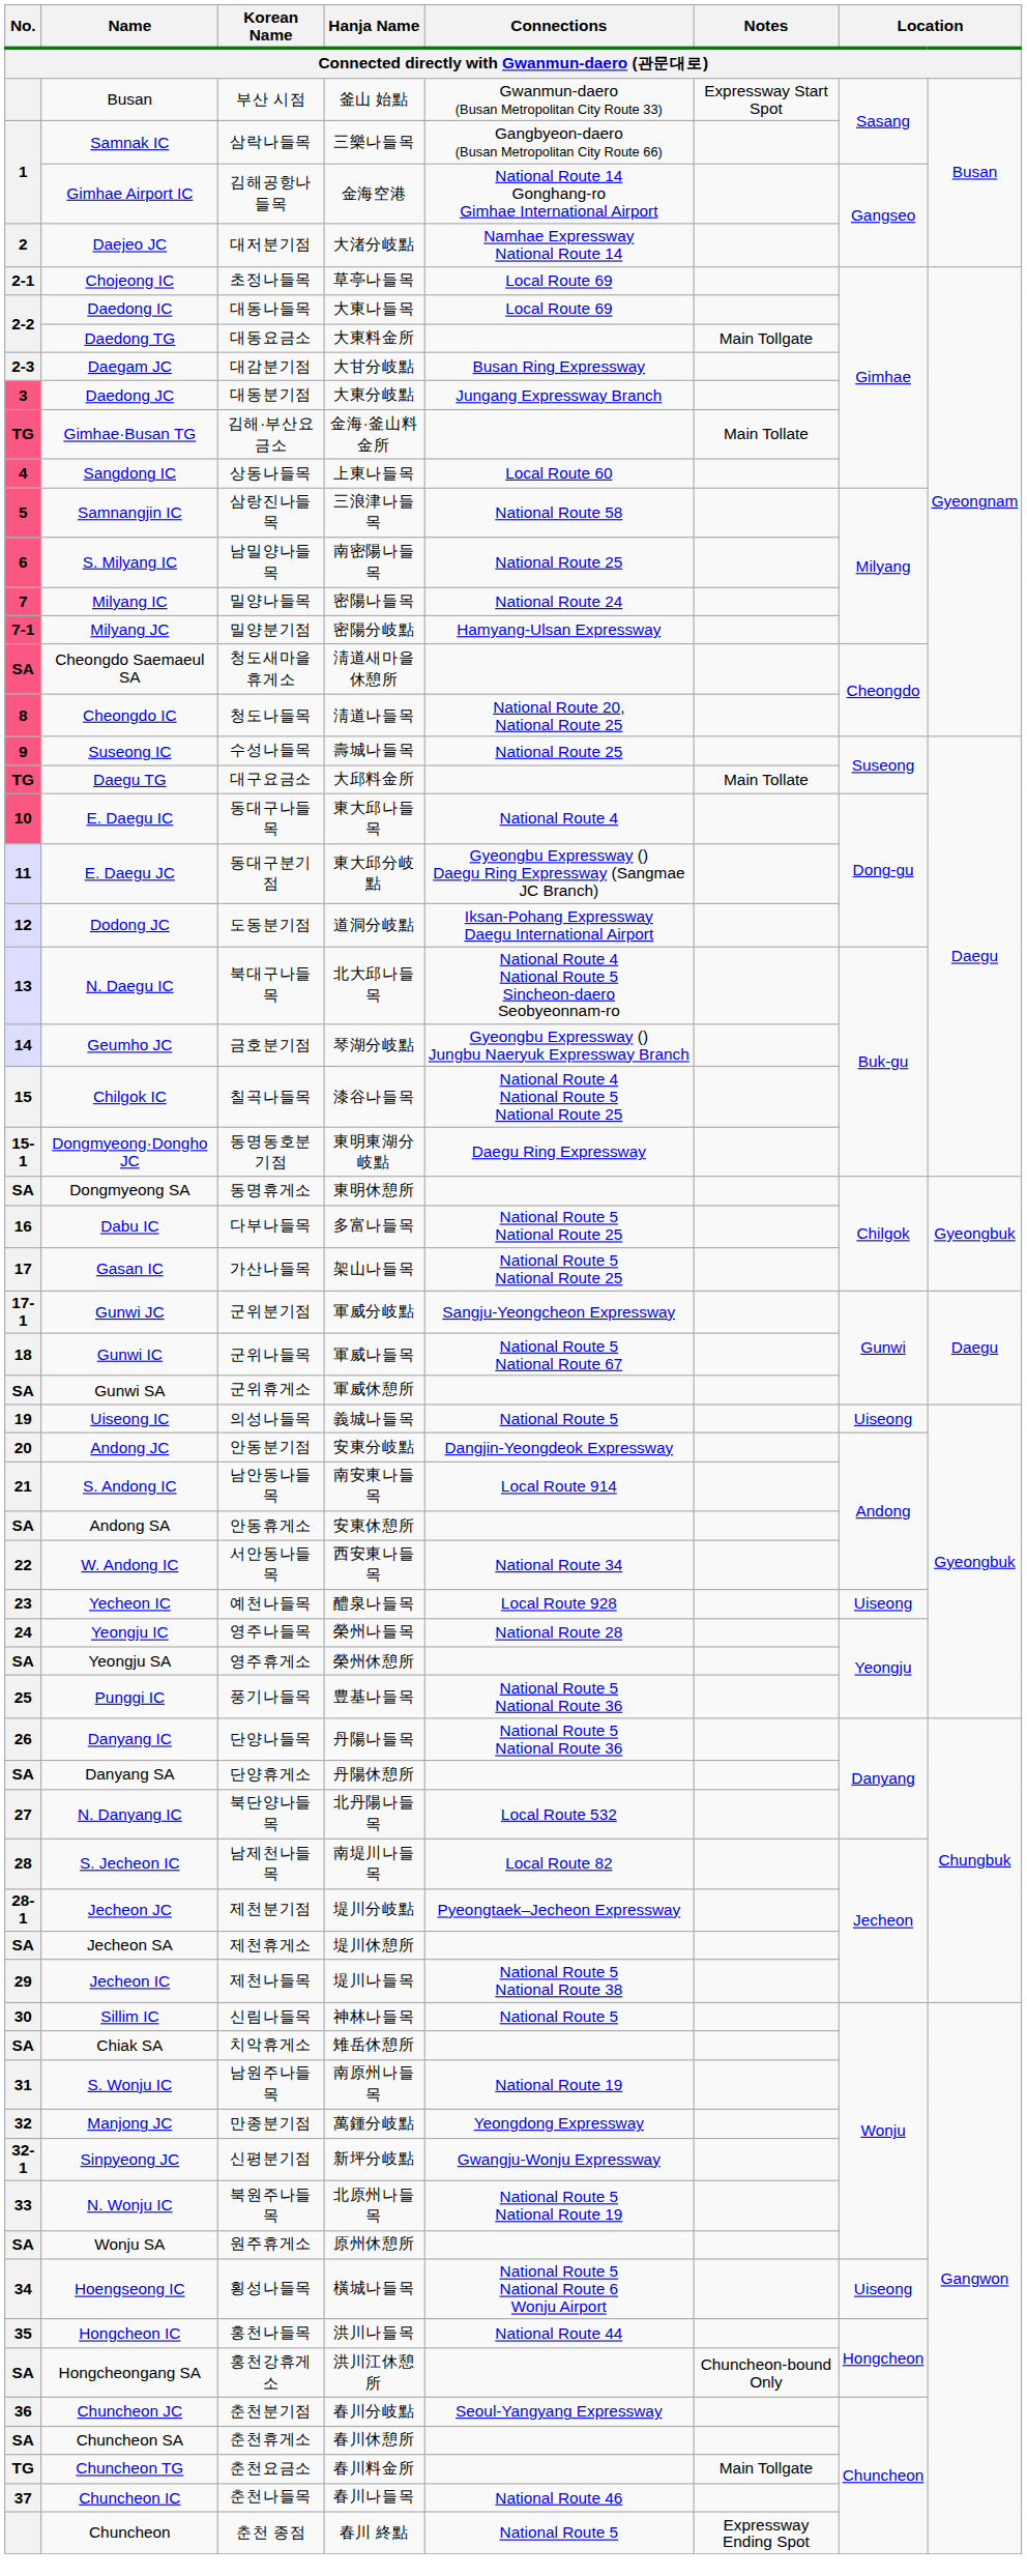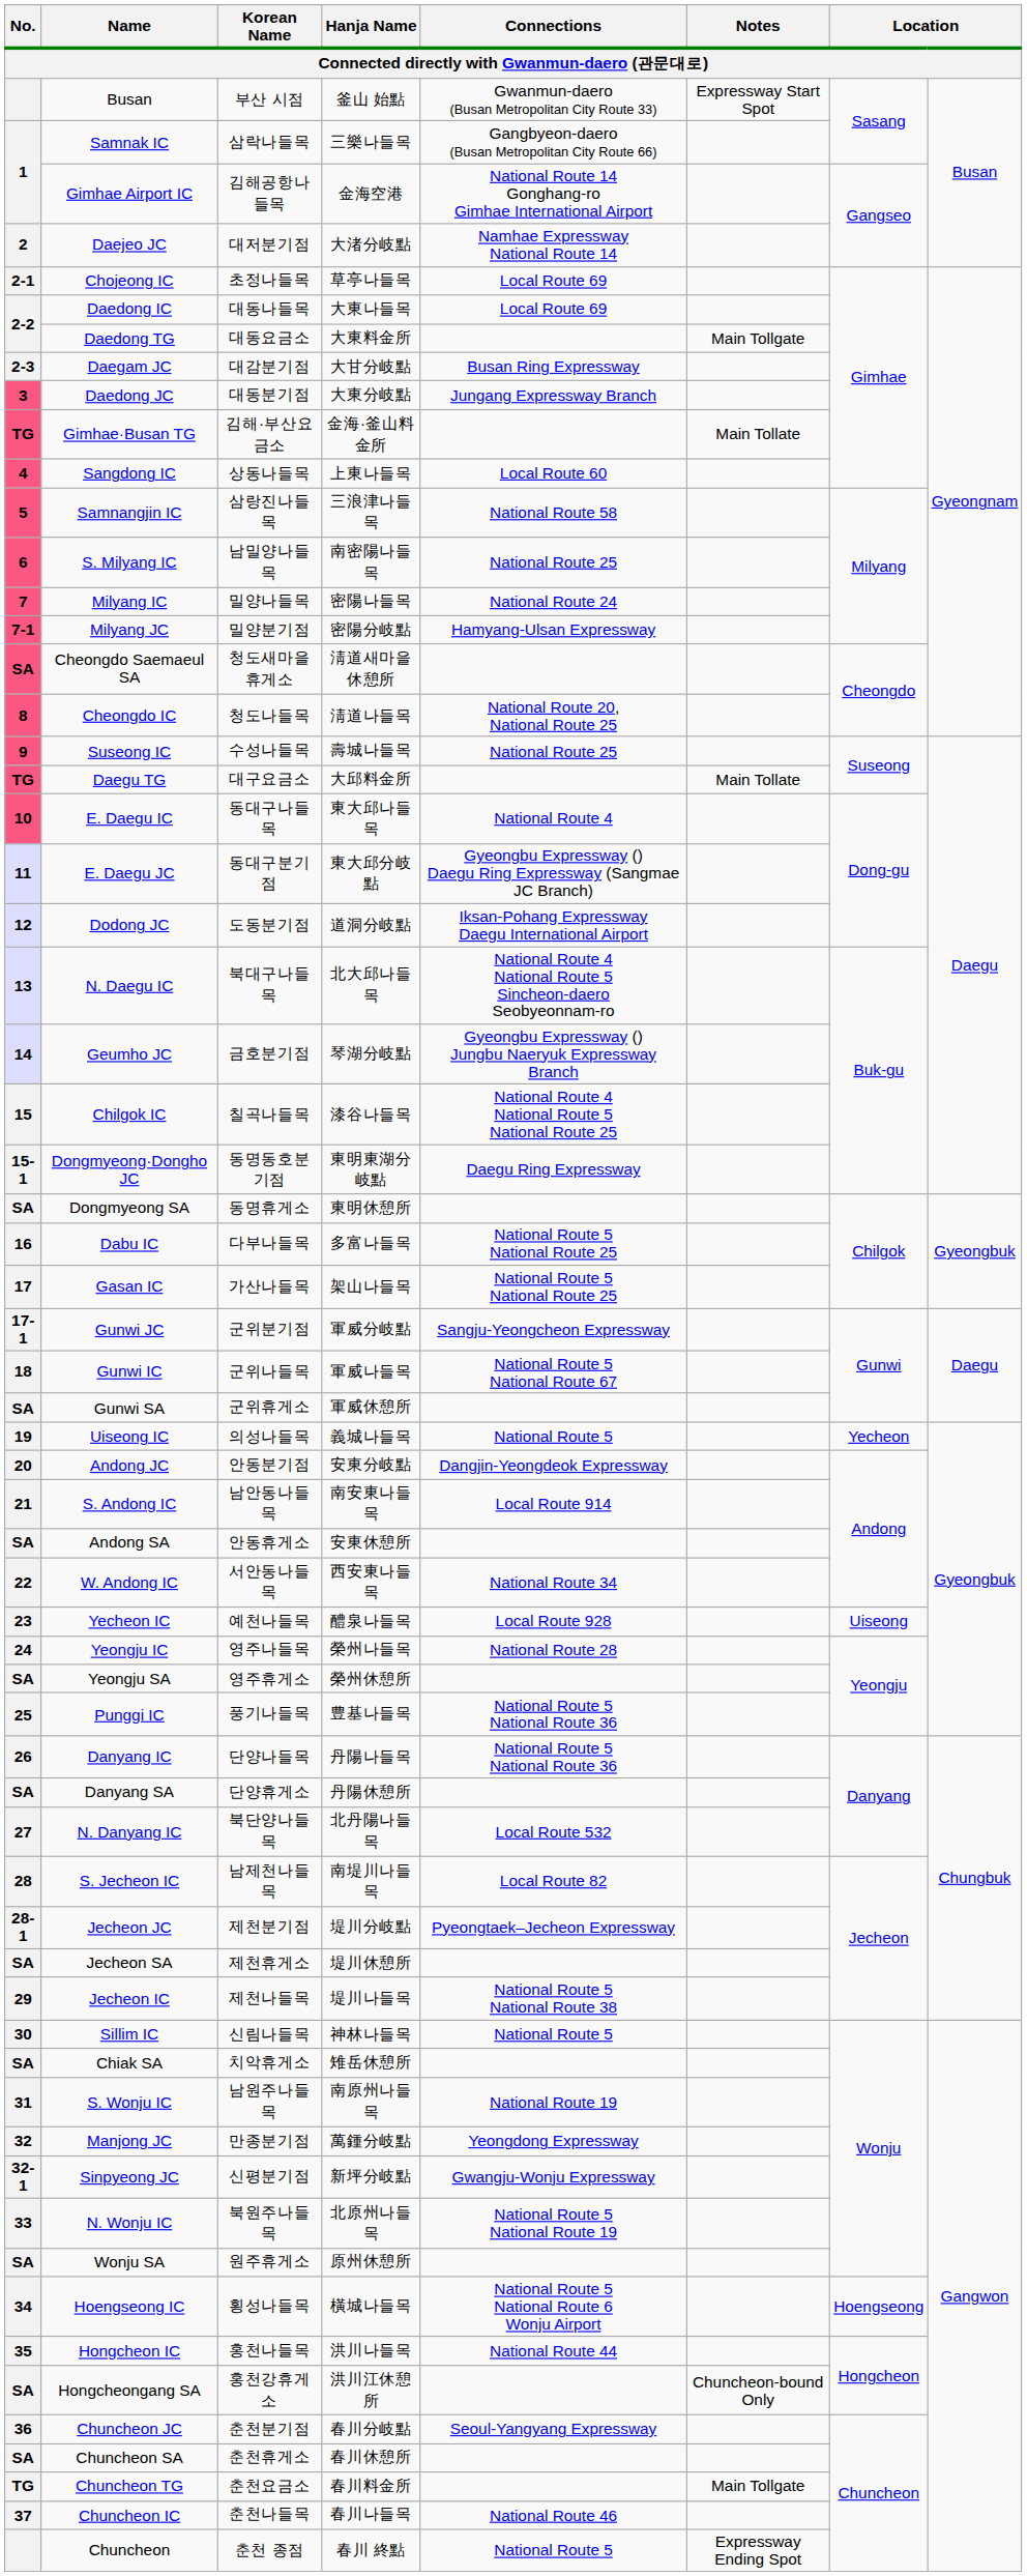 <table class="wikitable" style="font-size: 85%; text-align: center;">
 <tr style="border-bottom:solid 0.25em green;">
 <th>No.</th>
 <th>Name</th>
 <th>Korean Name</th>
 <th>Hanja Name</th>
 <th>Connections</th>
 <th>Notes</th>
 <th colspan="2">Location</th>
 </tr>
 <tr>
 <th colspan="8">Connected directly with  <a href='#'>Gwanmun-daero</a> (관문대로)</th>
 </tr>
 <tr>
 <th></th>
 <td>Busan</td>
 <td>부산 시점</td>
 <td>釜山 始點</td>
 <td> Gwanmun-daero<br><small>(Busan Metropolitan City Route 33)</small></td>
 <td>Expressway Start Spot</td>
 <td rowspan="2"><a href='#'>Sasang</a></td>
 <td rowspan="4"><a href='#'>Busan</a></td>
 </tr>
 <tr>
 <th rowspan="2">1</th>
 <td><a href='#'>Samnak IC</a></td>
 <td>삼락나들목</td>
 <td>三樂나들목</td>
 <td> Gangbyeon-daero<br><small>(Busan Metropolitan City Route 66)</small></td>
 <td></td>
 </tr>
 <tr>
 <td><a href='#'>Gimhae Airport IC</a></td>
 <td>김해공항나들목</td>
 <td>金海空港</td>
 <td> <a href='#'>National Route 14</a><br>Gonghang-ro<br><a href='#'>Gimhae International Airport</a></td>
 <td></td>
 <td rowspan="2"><a href='#'>Gangseo</a></td>
 </tr>
 <tr>
 <th>2</th>
 <td><a href='#'>Daejeo JC</a></td>
 <td>대저분기점</td>
 <td>大渚分岐點</td>
 <td> <a href='#'>Namhae Expressway</a><br> <a href='#'>National Route 14</a></td>
 <td></td>
 </tr>
 <tr>
 <th>2-1</th>
 <td><a href='#'>Chojeong IC</a></td>
 <td>초정나들목</td>
 <td>草亭나들목</td>
 <td><a href='#'>Local Route 69</a></td>
 <td></td>
 <td rowspan="7"><a href='#'>Gimhae</a></td>
 <td rowspan="13"><a href='#'>Gyeongnam</a></td>
 </tr>
 <tr>
 <th rowspan="2">2-2</th>
 <td><a href='#'>Daedong IC</a></td>
 <td>대동나들목</td>
 <td>大東나들목</td>
 <td><a href='#'>Local Route 69</a></td>
 <td></td>
 </tr>
 <tr>
 <td><a href='#'>Daedong TG</a></td>
 <td>대동요금소</td>
 <td>大東料金所</td>
 <td></td>
 <td>Main Tollgate</td>
 </tr>
 <tr>
 <th>2-3</th>
 <td><a href='#'>Daegam JC</a></td>
 <td>대감분기점</td>
 <td>大甘分岐點</td>
 <td> <a href='#'>Busan Ring Expressway</a></td>
 <td></td>
 </tr>
 <tr>
 <th style="background-color: #FA5882;">3</th>
 <td><a href='#'>Daedong JC</a></td>
 <td>대동분기점</td>
 <td>大東分岐點</td>
 <td> <a href='#'>Jungang Expressway Branch</a></td>
 <td></td>
 </tr>
 <tr>
 <th style="background-color: #FA5882;">TG</th>
 <td><a href='#'>Gimhae·Busan TG</a></td>
 <td>김해·부산요금소</td>
 <td>金海·釜山料金所</td>
 <td></td>
 <td>Main Tollate</td>
 </tr>
 <tr>
 <th style="background-color: #FA5882;">4</th>
 <td><a href='#'>Sangdong IC</a></td>
 <td>상동나들목</td>
 <td>上東나들목</td>
 <td><a href='#'>Local Route 60</a></td>
 <td></td>
 </tr>
 <tr>
 <th style="background-color: #FA5882;">5</th>
 <td><a href='#'>Samnangjin IC</a></td>
 <td>삼랑진나들목</td>
 <td>三浪津나들목</td>
 <td> <a href='#'>National Route 58</a></td>
 <td></td>
 <td rowspan="4"><a href='#'>Milyang</a></td>
 </tr>
 <tr>
 <th style="background-color: #FA5882;">6</th>
 <td><a href='#'>S. Milyang IC</a></td>
 <td>남밀양나들목</td>
 <td>南密陽나들목</td>
 <td> <a href='#'>National Route 25</a></td>
 <td></td>
 </tr>
 <tr>
 <th style="background-color: #FA5882;">7</th>
 <td><a href='#'>Milyang IC</a></td>
 <td>밀양나들목</td>
 <td>密陽나들목</td>
 <td> <a href='#'>National Route 24</a></td>
 <td></td>
 </tr>
 <tr>
 <th style="background-color: #FA5882;">7-1</th>
 <td><a href='#'>Milyang JC</a></td>
 <td>밀양분기점</td>
 <td>密陽分岐點</td>
 <td> <a href='#'>Hamyang-Ulsan Expressway</a></td>
 <td></td>
 </tr>
 <tr>
 <th style="background-color: #FA5882;">SA</th>
 <td>Cheongdo Saemaeul SA</td>
 <td>청도새마을휴게소</td>
 <td>淸道새마을休憩所</td>
 <td></td>
 <td></td>
 <td rowspan="2"><a href='#'>Cheongdo</a></td>
 </tr>
 <tr>
 <th style="background-color: #FA5882;">8</th>
 <td><a href='#'>Cheongdo IC</a></td>
 <td>청도나들목</td>
 <td>淸道나들목</td>
 <td> <a href='#'>National Route 20</a>,<br> <a href='#'>National Route 25</a></td>
 <td></td>
 </tr>
 <tr>
 <th style="background-color: #FA5882;">9</th>
 <td><a href='#'>Suseong IC</a></td>
 <td>수성나들목</td>
 <td>壽城나들목</td>
 <td> <a href='#'>National Route 25</a></td>
 <td></td>
 <td rowspan="2"><a href='#'>Suseong</a></td>
 <td rowspan="9"><a href='#'>Daegu</a></td>
 </tr>
 <tr>
 <th style="background-color: #FA5882;">TG</th>
 <td><a href='#'>Daegu TG</a></td>
 <td>대구요금소</td>
 <td>大邱料金所</td>
 <td></td>
 <td>Main Tollate</td>
 </tr>
 <tr>
 <th style="background-color: #FA5882;">10</th>
 <td><a href='#'>E. Daegu IC</a></td>
 <td>동대구나들목</td>
 <td>東大邱나들목</td>
 <td> <a href='#'>National Route 4</a></td>
 <td></td>
 <td rowspan="3"><a href='#'>Dong-gu</a></td>
 </tr>
 <tr>
 <th style="background-color: #ddddff;">11</th>
 <td><a href='#'>E. Daegu JC</a></td>
 <td>동대구분기점</td>
 <td>東大邱分岐點</td>
 <td> <a href='#'>Gyeongbu Expressway</a> ()<br> <a href='#'>Daegu Ring Expressway</a> (Sangmae JC Branch)</td>
 <td></td>
 </tr>
 <tr>
 <th style="background-color: #ddddff;">12</th>
 <td><a href='#'>Dodong JC</a></td>
 <td>도동분기점</td>
 <td>道洞分岐點</td>
 <td> <a href='#'>Iksan-Pohang Expressway</a><br><a href='#'>Daegu International Airport</a></td>
 <td></td>
 </tr>
 <tr>
 <th style="background-color: #ddddff;">13</th>
 <td><a href='#'>N. Daegu IC</a></td>
 <td>북대구나들목</td>
 <td>北大邱나들목</td>
 <td> <a href='#'>National Route 4</a><br> <a href='#'>National Route 5</a><br> <a href='#'>Sincheon-daero</a><br>Seobyeonnam-ro</td>
 <td></td>
 <td rowspan="4"><a href='#'>Buk-gu</a></td>
 </tr>
 <tr>
 <th style="background-color: #ddddff;">14</th>
 <td><a href='#'>Geumho JC</a></td>
 <td>금호분기점</td>
 <td>琴湖分岐點</td>
 <td> <a href='#'>Gyeongbu Expressway</a> ()<br> <a href='#'>Jungbu Naeryuk Expressway Branch</a></td>
 <td></td>
 </tr>
 <tr>
 <th>15</th>
 <td><a href='#'>Chilgok IC</a></td>
 <td>칠곡나들목</td>
 <td>漆谷나들목</td>
 <td> <a href='#'>National Route 4</a><br> <a href='#'>National Route 5</a><br> <a href='#'>National Route 25</a></td>
 <td></td>
 </tr>
 <tr>
 <th>15-1</th>
 <td><a href='#'>Dongmyeong·Dongho JC</a></td>
 <td>동명동호분기점</td>
 <td>東明東湖分岐點</td>
 <td> <a href='#'>Daegu Ring Expressway</a></td>
 <td></td>
 </tr>
 <tr>
 <th>SA</th>
 <td>Dongmyeong SA</td>
 <td>동명휴게소</td>
 <td>東明休憩所</td>
 <td></td>
 <td></td>
 <td rowspan="3"><a href='#'>Chilgok</a></td>
 <td rowspan="3"><a href='#'>Gyeongbuk</a></td>
 </tr>
 <tr>
 <th>16</th>
 <td><a href='#'>Dabu IC</a></td>
 <td>다부나들목</td>
 <td>多富나들목</td>
 <td> <a href='#'>National Route 5</a><br> <a href='#'>National Route 25</a></td>
 <td></td>
 </tr>
 <tr>
 <th>17</th>
 <td><a href='#'>Gasan IC</a></td>
 <td>가산나들목</td>
 <td>架山나들목</td>
 <td> <a href='#'>National Route 5</a><br> <a href='#'>National Route 25</a></td>
 <td></td>
 </tr>
 <tr>
 <th>17-1</th>
 <td><a href='#'>Gunwi JC</a></td>
 <td>군위분기점</td>
 <td>軍威分岐點</td>
 <td> <a href='#'>Sangju-Yeongcheon Expressway</a></td>
 <td></td>
 <td rowspan="3"><a href='#'>Gunwi</a></td>
 <td rowspan="3"><a href='#'>Daegu</a></td>
 </tr>
 <tr>
 <th>18</th>
 <td><a href='#'>Gunwi IC</a></td>
 <td>군위나들목</td>
 <td>軍威나들목</td>
 <td> <a href='#'>National Route 5</a><br> <a href='#'>National Route 67</a></td>
 <td></td>
 </tr>
 <tr>
 <th>SA</th>
 <td>Gunwi SA</td>
 <td>군위휴게소</td>
 <td>軍威休憩所</td>
 <td></td>
 <td></td>
 </tr>
 <tr>
 <th>19</th>
 <td><a href='#'>Uiseong IC</a></td>
 <td>의성나들목</td>
 <td>義城나들목</td>
 <td> <a href='#'>National Route 5</a></td>
 <td></td>
-<td><a href='#'>Uiseong</a></td>
+<td><a href='#'>Yecheon</a></td>
 <td rowspan="9"><a href='#'>Gyeongbuk</a></td>
 </tr>
 <tr>
 <th>20</th>
 <td><a href='#'>Andong JC</a></td>
 <td>안동분기점</td>
 <td>安東分岐點</td>
 <td> <a href='#'>Dangjin-Yeongdeok Expressway</a></td>
 <td></td>
 <td rowspan="4"><a href='#'>Andong</a></td>
 </tr>
 <tr>
 <th>21</th>
 <td><a href='#'>S. Andong IC</a></td>
 <td>남안동나들목</td>
 <td>南安東나들목</td>
 <td><a href='#'>Local Route 914</a></td>
 <td></td>
 </tr>
 <tr>
 <th>SA</th>
 <td>Andong SA</td>
 <td>안동휴게소</td>
 <td>安東休憩所</td>
 <td></td>
 <td></td>
 </tr>
 <tr>
 <th>22</th>
 <td><a href='#'>W. Andong IC</a></td>
 <td>서안동나들목</td>
 <td>西安東나들목</td>
 <td> <a href='#'>National Route 34</a></td>
 <td></td>
 </tr>
 <tr>
 <th>23</th>
 <td><a href='#'>Yecheon IC</a></td>
 <td>예천나들목</td>
 <td>醴泉나들목</td>
 <td><a href='#'>Local Route 928</a></td>
 <td></td>
 <td><a href='#'>Uiseong</a></td>
 </tr>
 <tr>
 <th>24</th>
 <td><a href='#'>Yeongju IC</a></td>
 <td>영주나들목</td>
 <td>榮州나들목</td>
 <td> <a href='#'>National Route 28</a></td>
 <td></td>
 <td rowspan="3"><a href='#'>Yeongju</a></td>
 </tr>
 <tr>
 <th>SA</th>
 <td>Yeongju SA</td>
 <td>영주휴게소</td>
 <td>榮州休憩所</td>
 <td></td>
 <td></td>
 </tr>
 <tr>
 <th>25</th>
 <td><a href='#'>Punggi IC</a></td>
 <td>풍기나들목</td>
 <td>豊基나들목</td>
 <td> <a href='#'>National Route 5</a><br> <a href='#'>National Route 36</a></td>
 <td></td>
 </tr>
 <tr>
 <th>26</th>
 <td><a href='#'>Danyang IC</a></td>
 <td>단양나들목</td>
 <td>丹陽나들목</td>
 <td> <a href='#'>National Route 5</a><br> <a href='#'>National Route 36</a></td>
 <td></td>
 <td rowspan="3"><a href='#'>Danyang</a></td>
 <td rowspan="7"><a href='#'>Chungbuk</a></td>
 </tr>
 <tr>
 <th>SA</th>
 <td>Danyang SA</td>
 <td>단양휴게소</td>
 <td>丹陽休憩所</td>
 <td></td>
 <td></td>
 </tr>
 <tr>
 <th>27</th>
 <td><a href='#'>N. Danyang IC</a></td>
 <td>북단양나들목</td>
 <td>北丹陽나들목</td>
 <td><a href='#'>Local Route 532</a></td>
 <td></td>
 </tr>
 <tr>
 <th>28</th>
 <td><a href='#'>S. Jecheon IC</a></td>
 <td>남제천나들목</td>
 <td>南堤川나들목</td>
 <td><a href='#'>Local Route 82</a></td>
 <td></td>
 <td rowspan="4"><a href='#'>Jecheon</a></td>
 </tr>
 <tr>
 <th>28-1</th>
 <td><a href='#'>Jecheon JC</a></td>
 <td>제천분기점</td>
 <td>堤川分岐點</td>
 <td> <a href='#'>Pyeongtaek–Jecheon Expressway</a></td>
 <td></td>
 </tr>
 <tr>
 <th>SA</th>
 <td>Jecheon SA</td>
 <td>제천휴게소</td>
 <td>堤川休憩所</td>
 <td></td>
 <td></td>
 </tr>
 <tr>
 <th>29</th>
 <td><a href='#'>Jecheon IC</a></td>
 <td>제천나들목</td>
 <td>堤川나들목</td>
 <td> <a href='#'>National Route 5</a><br> <a href='#'>National Route 38</a></td>
 <td></td>
 </tr>
 <tr>
 <th>30</th>
 <td><a href='#'>Sillim IC</a></td>
 <td>신림나들목</td>
 <td>神林나들목</td>
 <td> <a href='#'>National Route 5</a></td>
 <td></td>
 <td rowspan="7"><a href='#'>Wonju</a></td>
 <td rowspan="15"><a href='#'>Gangwon</a></td>
 </tr>
 <tr>
 <th>SA</th>
 <td>Chiak SA</td>
 <td>치악휴게소</td>
 <td>雉岳休憩所</td>
 <td></td>
 <td></td>
 </tr>
 <tr>
 <th>31</th>
 <td><a href='#'>S. Wonju IC</a></td>
 <td>남원주나들목</td>
 <td>南原州나들목</td>
 <td> <a href='#'>National Route 19</a></td>
 <td></td>
 </tr>
 <tr>
 <th>32</th>
 <td><a href='#'>Manjong JC</a></td>
 <td>만종분기점</td>
 <td>萬鍾分岐點</td>
 <td> <a href='#'>Yeongdong Expressway</a></td>
 <td></td>
 </tr>
 <tr>
 <th>32-1</th>
 <td><a href='#'>Sinpyeong JC</a></td>
 <td>신평분기점</td>
 <td>新坪分岐點</td>
 <td> <a href='#'>Gwangju-Wonju Expressway</a></td>
 <td></td>
 </tr>
 <tr>
 <th>33</th>
 <td><a href='#'>N. Wonju IC</a></td>
 <td>북원주나들목</td>
 <td>北原州나들목</td>
 <td> <a href='#'>National Route 5</a><br> <a href='#'>National Route 19</a></td>
 <td></td>
 </tr>
 <tr>
 <th>SA</th>
 <td>Wonju SA</td>
 <td>원주휴게소</td>
 <td>原州休憩所</td>
 <td></td>
 <td></td>
 </tr>
 <tr>
 <th>34</th>
 <td><a href='#'>Hoengseong IC</a></td>
 <td>횡성나들목</td>
 <td>橫城나들목</td>
 <td> <a href='#'>National Route 5</a><br> <a href='#'>National Route 6</a><br><a href='#'>Wonju Airport</a></td>
 <td></td>
-<td><a href='#'>Uiseong</a></td>
+<td><a href='#'>Hoengseong</a></td>
 </tr>
 <tr>
 <th>35</th>
 <td><a href='#'>Hongcheon IC</a></td>
 <td>홍천나들목</td>
 <td>洪川나들목</td>
 <td> <a href='#'>National Route 44</a></td>
 <td></td>
 <td rowspan="2"><a href='#'>Hongcheon</a></td>
 </tr>
 <tr>
 <th>SA</th>
 <td>Hongcheongang SA</td>
 <td>홍천강휴게소</td>
 <td>洪川江休憩所</td>
 <td></td>
 <td>Chuncheon-bound<br>Only</td>
 </tr>
 <tr>
 <th>36</th>
 <td><a href='#'>Chuncheon JC</a></td>
 <td>춘천분기점</td>
 <td>春川分岐點</td>
 <td> <a href='#'>Seoul-Yangyang Expressway</a></td>
 <td></td>
 <td rowspan="5"><a href='#'>Chuncheon</a></td>
 </tr>
 <tr>
 <th>SA</th>
 <td>Chuncheon SA</td>
 <td>춘천휴게소</td>
 <td>春川休憩所</td>
 <td></td>
 <td></td>
 </tr>
 <tr>
 <th>TG</th>
 <td><a href='#'>Chuncheon TG</a></td>
 <td>춘천요금소</td>
 <td>春川料金所</td>
 <td></td>
 <td>Main Tollgate</td>
 </tr>
 <tr>
 <th>37</th>
 <td><a href='#'>Chuncheon IC</a></td>
 <td>춘천나들목</td>
 <td>春川나들목</td>
 <td> <a href='#'>National Route 46</a></td>
 <td></td>
 </tr>
 <tr>
 <th></th>
 <td>Chuncheon</td>
 <td>춘천 종점</td>
 <td>春川 終點</td>
 <td> <a href='#'>National Route 5</a></td>
 <td>Expressway Ending Spot</td>
 </tr>
 </table>
